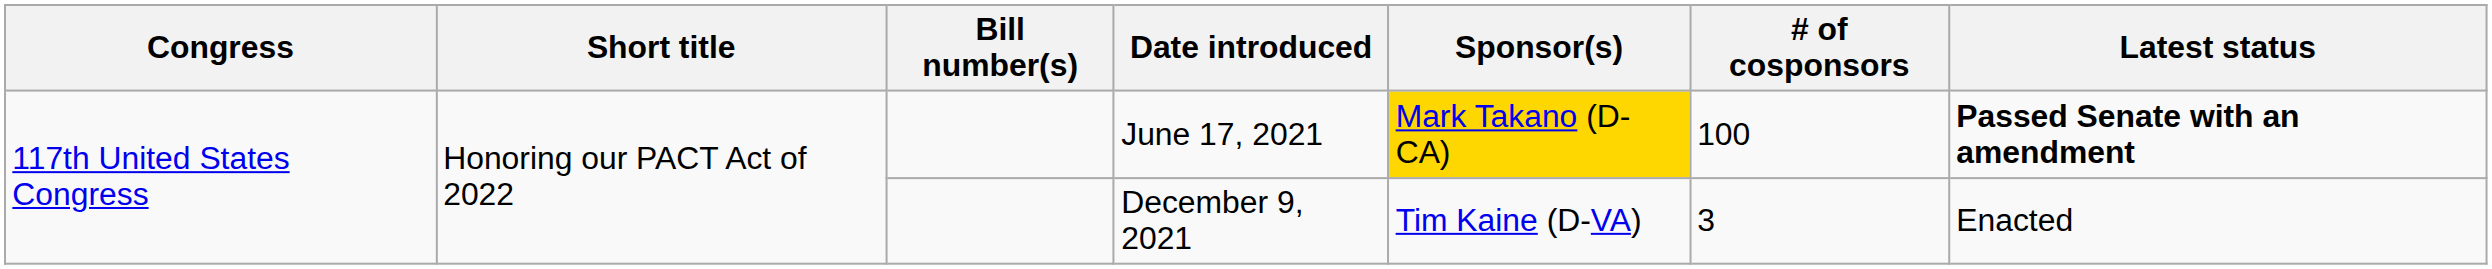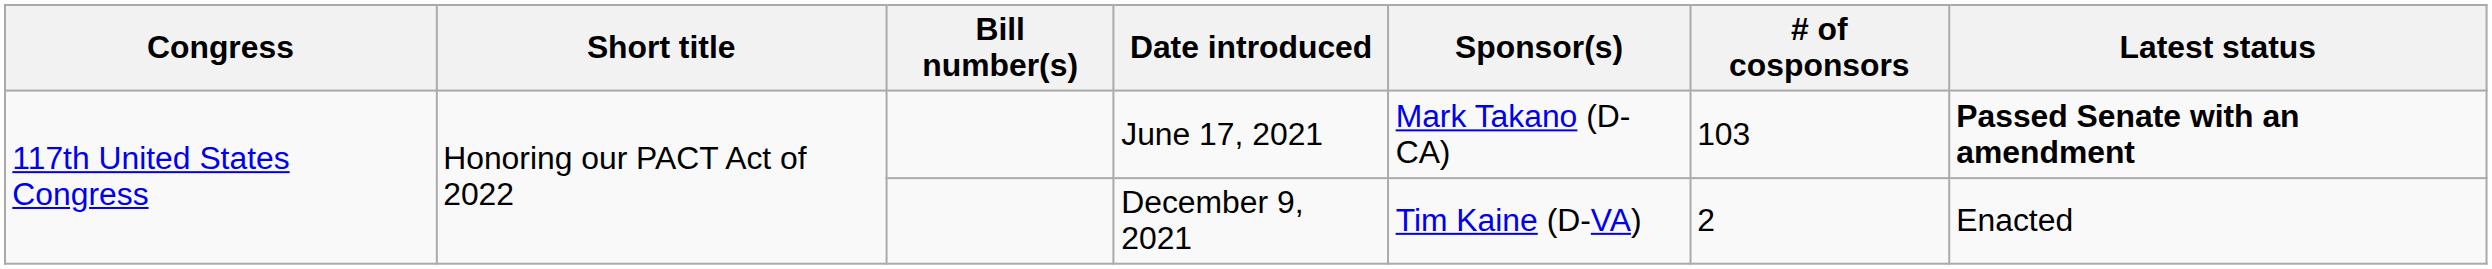 <table class="wikitable">
 <tr>
 <th>Congress</th>
 <th>Short title</th>
 <th>Bill number(s)</th>
 <th>Date introduced</th>
 <th>Sponsor(s)</th>
 <th># of cosponsors</th>
 <th>Latest status</th>
 </tr>
 <tr>
 <td rowspan="2"><a href='#'>117th United States Congress</a></td>
 <td rowspan="2">Honoring our PACT Act of 2022</td>
 <td></td>
 <td>June 17, 2021</td>
-<td style="background: gold;"><a href='#'>Mark Takano</a> (D-CA)</td>
-<td>100</td>
+<td><a href='#'>Mark Takano</a> (D-CA)</td>
+<td>103</td>
 <td><strong>Passed Senate with an amendment</strong></td>
 </tr>
 <tr>
 <td></td>
 <td>December 9, 2021</td>
 <td><a href='#'>Tim Kaine</a> (D-<a href='#'>VA</a>)</td>
-<td>3</td>
+<td>2</td>
 <td>Enacted</td>
 </tr>
 </table>
